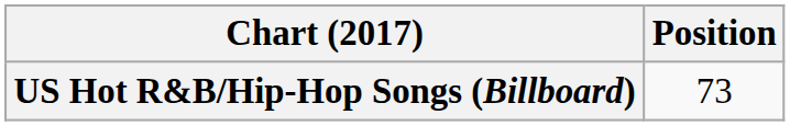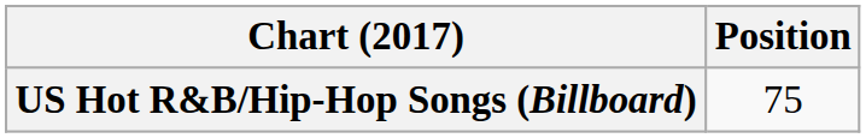 <table class="wikitable plainrowheaders" style="text-align:center">
 <tr>
 <th>Chart (2017)</th>
 <th>Position</th>
 </tr>
 <tr>
 <th scope="row">US Hot R&B/Hip-Hop Songs (<em>Billboard</em>)</th>
-<td>73</td>
+<td>75</td>
 </tr>
 </table>
